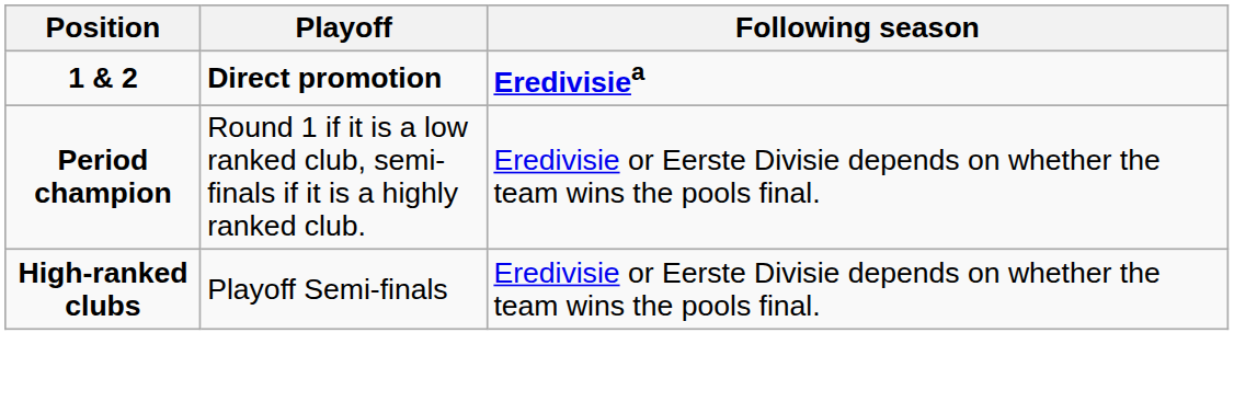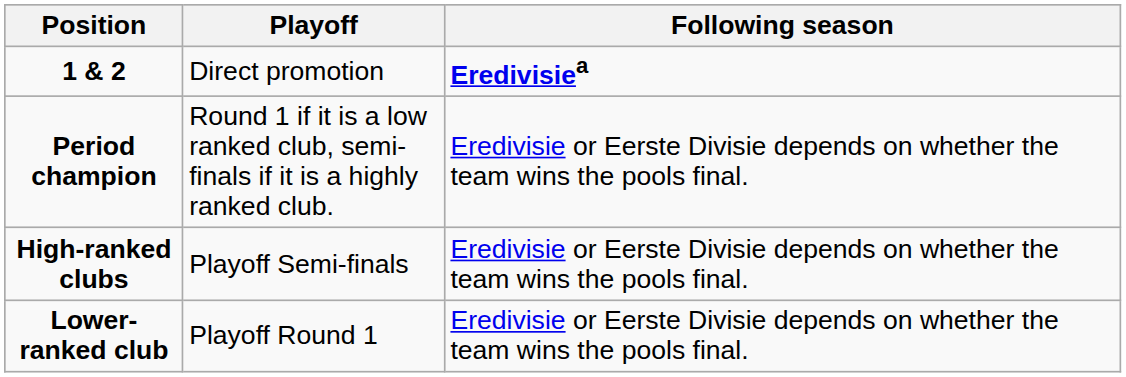 <table class="wikitable">
 <tr>
 <th style="width:100px;">Position</th>
 <th style="width:150px;">Playoff</th>
 <th style="width:400px;">Following season</th>
 </tr>
 <tr>
 <td align="center"><strong>1 & 2</strong></td>
-<td><strong>Direct promotion</strong></td>
+<td>Direct promotion</td>
 <td><strong><a href='#'>Eredivisie</a><sup>a</sup></strong></td>
 </tr>
 <tr>
 <td align="center"><strong>Period champion</strong></td>
 <td>Round 1 if it is a low ranked club, semi-finals if it is a highly ranked club.</td>
 <td><a href='#'>Eredivisie</a> or Eerste Divisie depends on whether the team wins the pools final.</td>
 </tr>
 <tr>
 <td align="center"><strong>High-ranked clubs</strong></td>
 <td>Playoff Semi-finals</td>
 <td><a href='#'>Eredivisie</a> or Eerste Divisie depends on whether the team wins the pools final.</td>
 </tr>
+<tr>
+<td align="center"><strong>Lower-ranked club</strong></td>
+<td>Playoff Round 1</td>
+<td><a href='#'>Eredivisie</a> or Eerste Divisie depends on whether the team wins the pools final.</td>
+</tr>
 </table>
